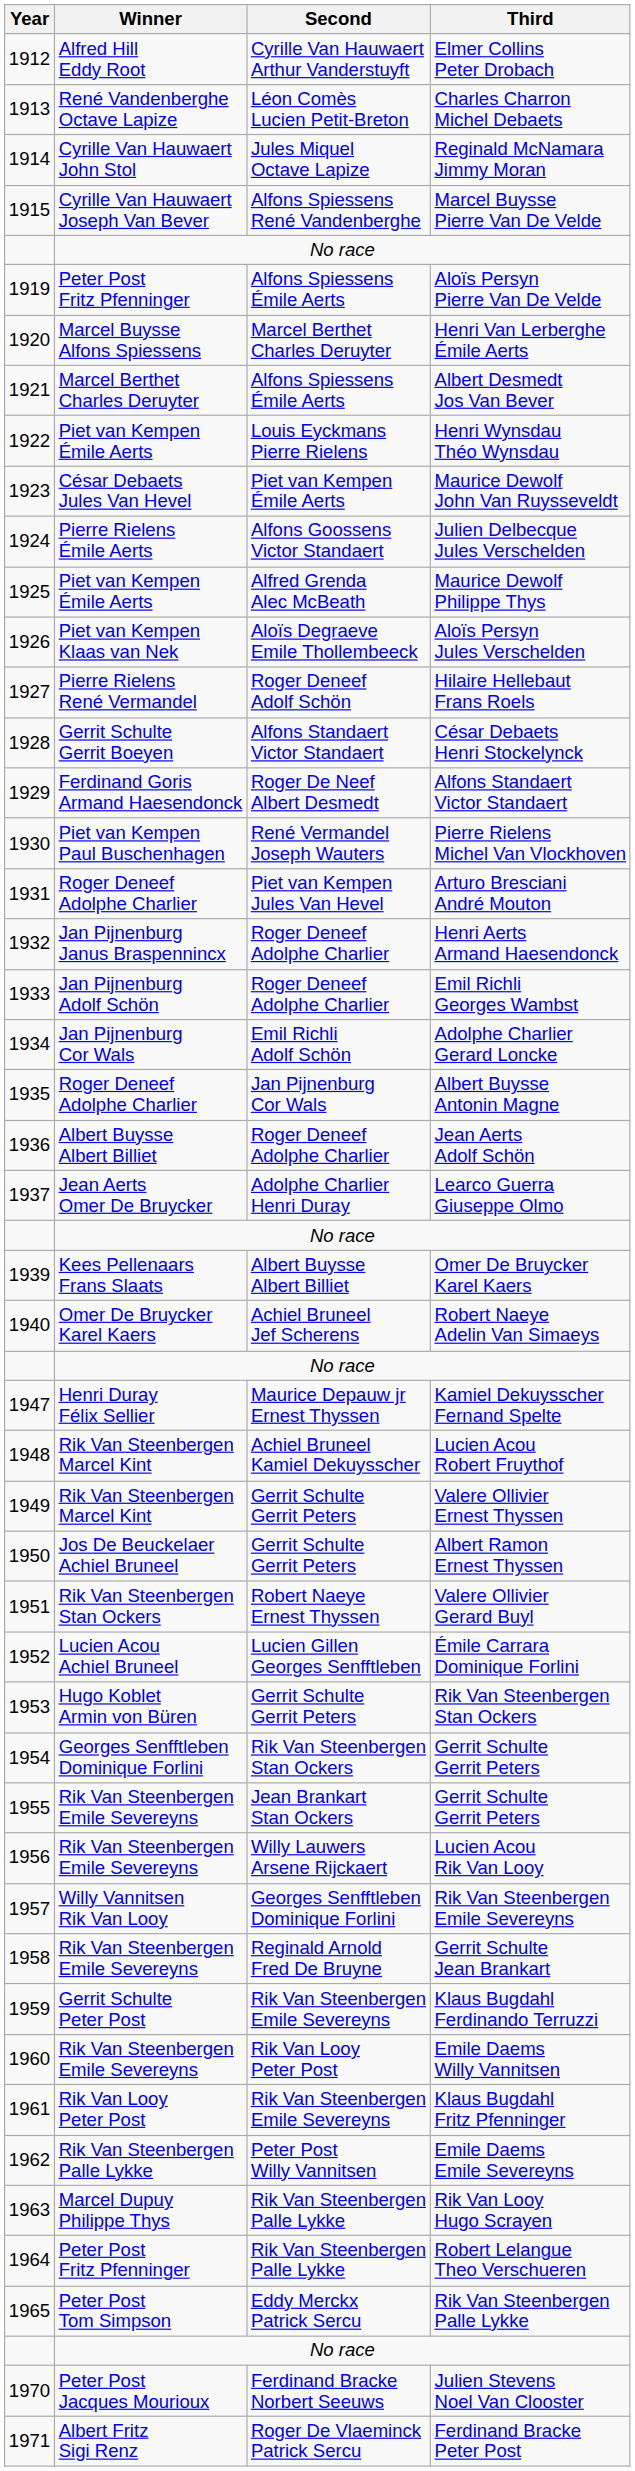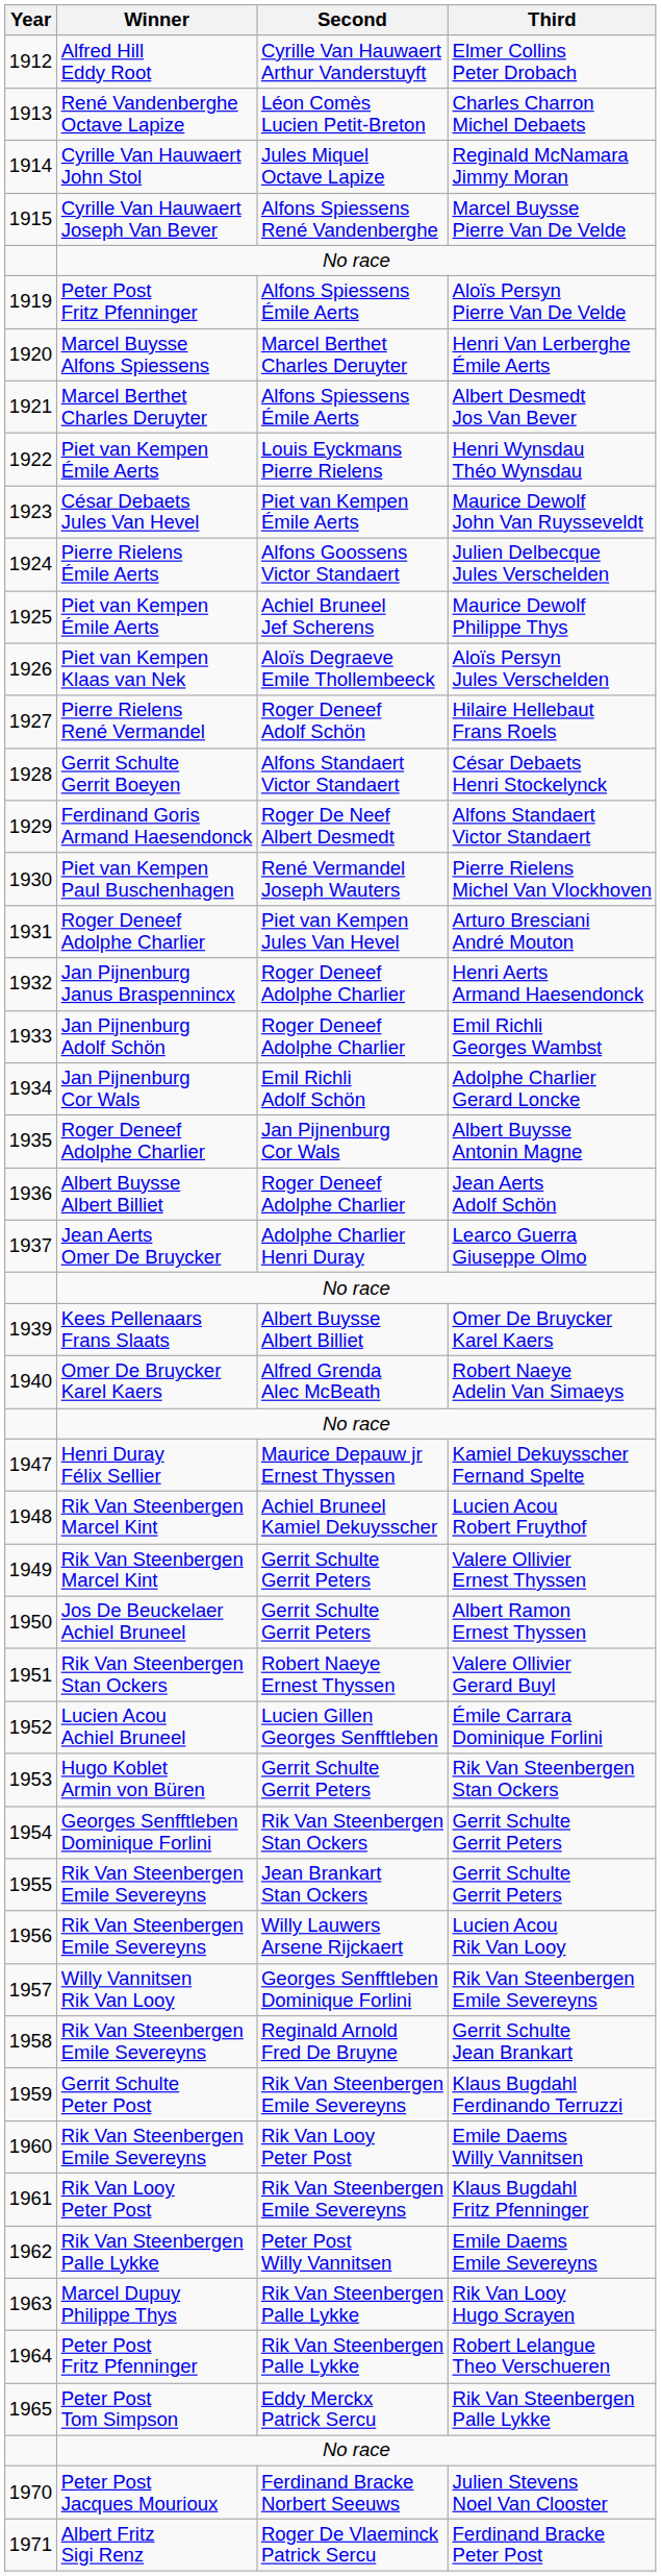 <table class="wikitable">
 <tr>
 <th>Year</th>
 <th>Winner</th>
 <th>Second</th>
 <th>Third</th>
 </tr>
 <tr>
 <td>1912</td>
 <td> <a href='#'>Alfred Hill</a><br> <a href='#'>Eddy Root</a></td>
 <td> <a href='#'>Cyrille Van Hauwaert</a><br> <a href='#'>Arthur Vanderstuyft</a></td>
 <td> <a href='#'>Elmer Collins</a><br> <a href='#'>Peter Drobach</a></td>
 </tr>
 <tr>
 <td>1913</td>
 <td> <a href='#'>René Vandenberghe</a><br> <a href='#'>Octave Lapize</a></td>
 <td> <a href='#'>Léon Comès</a><br> <a href='#'>Lucien Petit-Breton</a></td>
 <td> <a href='#'>Charles Charron</a><br> <a href='#'>Michel Debaets</a></td>
 </tr>
 <tr>
 <td>1914</td>
 <td> <a href='#'>Cyrille Van Hauwaert</a><br> <a href='#'>John Stol</a></td>
 <td> <a href='#'>Jules Miquel</a><br> <a href='#'>Octave Lapize</a></td>
 <td> <a href='#'>Reginald McNamara</a><br> <a href='#'>Jimmy Moran</a></td>
 </tr>
 <tr>
 <td>1915</td>
 <td> <a href='#'>Cyrille Van Hauwaert</a><br> <a href='#'>Joseph Van Bever</a></td>
 <td> <a href='#'>Alfons Spiessens</a><br> <a href='#'>René Vandenberghe</a></td>
 <td> <a href='#'>Marcel Buysse</a><br> <a href='#'>Pierre Van De Velde</a></td>
 </tr>
 <tr>
 <td></td>
 <td colspan="3" align="center"><em>No race</em></td>
 </tr>
 <tr>
 <td>1919</td>
 <td> <a href='#'>Peter Post</a><br> <a href='#'>Fritz Pfenninger</a></td>
 <td> <a href='#'>Alfons Spiessens</a><br> <a href='#'>Émile Aerts</a></td>
 <td> <a href='#'>Aloïs Persyn</a><br> <a href='#'>Pierre Van De Velde</a></td>
 </tr>
 <tr>
 <td>1920</td>
 <td> <a href='#'>Marcel Buysse</a><br> <a href='#'>Alfons Spiessens</a></td>
 <td> <a href='#'>Marcel Berthet</a><br> <a href='#'>Charles Deruyter</a></td>
 <td> <a href='#'>Henri Van Lerberghe</a><br> <a href='#'>Émile Aerts</a></td>
 </tr>
 <tr>
 <td>1921</td>
 <td> <a href='#'>Marcel Berthet</a><br> <a href='#'>Charles Deruyter</a></td>
 <td> <a href='#'>Alfons Spiessens</a><br> <a href='#'>Émile Aerts</a></td>
 <td> <a href='#'>Albert Desmedt</a><br> <a href='#'>Jos Van Bever</a></td>
 </tr>
 <tr>
 <td>1922</td>
 <td> <a href='#'>Piet van Kempen</a><br> <a href='#'>Émile Aerts</a></td>
 <td> <a href='#'>Louis Eyckmans</a><br> <a href='#'>Pierre Rielens</a></td>
 <td> <a href='#'>Henri Wynsdau</a><br> <a href='#'>Théo Wynsdau</a></td>
 </tr>
 <tr>
 <td>1923</td>
 <td> <a href='#'>César Debaets</a><br> <a href='#'>Jules Van Hevel</a></td>
 <td> <a href='#'>Piet van Kempen</a><br> <a href='#'>Émile Aerts</a></td>
 <td> <a href='#'>Maurice Dewolf</a><br> <a href='#'>John Van Ruysseveldt</a></td>
 </tr>
 <tr>
 <td>1924</td>
 <td> <a href='#'>Pierre Rielens</a><br> <a href='#'>Émile Aerts</a></td>
 <td> <a href='#'>Alfons Goossens</a><br> <a href='#'>Victor Standaert</a></td>
 <td> <a href='#'>Julien Delbecque</a><br> <a href='#'>Jules Verschelden</a></td>
 </tr>
 <tr>
 <td>1925</td>
 <td> <a href='#'>Piet van Kempen</a><br> <a href='#'>Émile Aerts</a></td>
-<td> <a href='#'>Alfred Grenda</a><br> <a href='#'>Alec McBeath</a></td>
+<td> <a href='#'>Achiel Bruneel</a><br> <a href='#'>Jef Scherens</a></td>
 <td> <a href='#'>Maurice Dewolf</a><br> <a href='#'>Philippe Thys</a></td>
 </tr>
 <tr>
 <td>1926</td>
 <td> <a href='#'>Piet van Kempen</a><br> <a href='#'>Klaas van Nek</a></td>
 <td> <a href='#'>Aloïs Degraeve</a><br> <a href='#'>Emile Thollembeeck</a></td>
 <td> <a href='#'>Aloïs Persyn</a><br> <a href='#'>Jules Verschelden</a></td>
 </tr>
 <tr>
 <td>1927</td>
 <td> <a href='#'>Pierre Rielens</a><br> <a href='#'>René Vermandel</a></td>
 <td> <a href='#'>Roger Deneef</a><br> <a href='#'>Adolf Schön</a></td>
 <td> <a href='#'>Hilaire Hellebaut</a><br> <a href='#'>Frans Roels</a></td>
 </tr>
 <tr>
 <td>1928</td>
 <td> <a href='#'>Gerrit Schulte</a><br> <a href='#'>Gerrit Boeyen</a></td>
 <td> <a href='#'>Alfons Standaert</a><br> <a href='#'>Victor Standaert</a></td>
 <td> <a href='#'>César Debaets</a><br> <a href='#'>Henri Stockelynck</a></td>
 </tr>
 <tr>
 <td>1929</td>
 <td> <a href='#'>Ferdinand Goris</a><br> <a href='#'>Armand Haesendonck</a></td>
 <td> <a href='#'>Roger De Neef</a><br> <a href='#'>Albert Desmedt</a></td>
 <td> <a href='#'>Alfons Standaert</a><br> <a href='#'>Victor Standaert</a></td>
 </tr>
 <tr>
 <td>1930</td>
 <td> <a href='#'>Piet van Kempen</a><br> <a href='#'>Paul Buschenhagen</a></td>
 <td> <a href='#'>René Vermandel</a><br> <a href='#'>Joseph Wauters</a></td>
 <td> <a href='#'>Pierre Rielens</a><br> <a href='#'>Michel Van Vlockhoven</a></td>
 </tr>
 <tr>
 <td>1931</td>
 <td> <a href='#'>Roger Deneef</a><br> <a href='#'>Adolphe Charlier</a></td>
 <td> <a href='#'>Piet van Kempen</a><br> <a href='#'>Jules Van Hevel</a></td>
 <td> <a href='#'>Arturo Bresciani</a><br> <a href='#'>André Mouton</a></td>
 </tr>
 <tr>
 <td>1932</td>
 <td> <a href='#'>Jan Pijnenburg</a><br> <a href='#'>Janus Braspennincx</a></td>
 <td> <a href='#'>Roger Deneef</a><br> <a href='#'>Adolphe Charlier</a></td>
 <td> <a href='#'>Henri Aerts</a><br> <a href='#'>Armand Haesendonck</a></td>
 </tr>
 <tr>
 <td>1933</td>
 <td> <a href='#'>Jan Pijnenburg</a><br> <a href='#'>Adolf Schön</a></td>
 <td> <a href='#'>Roger Deneef</a><br> <a href='#'>Adolphe Charlier</a></td>
 <td> <a href='#'>Emil Richli</a><br> <a href='#'>Georges Wambst</a></td>
 </tr>
 <tr>
 <td>1934</td>
 <td> <a href='#'>Jan Pijnenburg</a><br> <a href='#'>Cor Wals</a></td>
 <td> <a href='#'>Emil Richli</a><br> <a href='#'>Adolf Schön</a></td>
 <td> <a href='#'>Adolphe Charlier</a><br> <a href='#'>Gerard Loncke</a></td>
 </tr>
 <tr>
 <td>1935</td>
 <td> <a href='#'>Roger Deneef</a><br> <a href='#'>Adolphe Charlier</a></td>
 <td> <a href='#'>Jan Pijnenburg</a><br> <a href='#'>Cor Wals</a></td>
 <td> <a href='#'>Albert Buysse</a><br> <a href='#'>Antonin Magne</a></td>
 </tr>
 <tr>
 <td>1936</td>
 <td> <a href='#'>Albert Buysse</a><br> <a href='#'>Albert Billiet</a></td>
 <td> <a href='#'>Roger Deneef</a><br> <a href='#'>Adolphe Charlier</a></td>
 <td> <a href='#'>Jean Aerts</a><br> <a href='#'>Adolf Schön</a></td>
 </tr>
 <tr>
 <td>1937</td>
 <td> <a href='#'>Jean Aerts</a><br> <a href='#'>Omer De Bruycker</a></td>
 <td> <a href='#'>Adolphe Charlier</a><br> <a href='#'>Henri Duray</a></td>
 <td> <a href='#'>Learco Guerra</a><br> <a href='#'>Giuseppe Olmo</a></td>
 </tr>
 <tr>
 <td></td>
 <td colspan="3" align="center"><em>No race</em></td>
 </tr>
 <tr>
 <td>1939</td>
 <td> <a href='#'>Kees Pellenaars</a><br> <a href='#'>Frans Slaats</a></td>
 <td> <a href='#'>Albert Buysse</a><br> <a href='#'>Albert Billiet</a></td>
 <td> <a href='#'>Omer De Bruycker</a><br> <a href='#'>Karel Kaers</a></td>
 </tr>
 <tr>
 <td>1940</td>
 <td> <a href='#'>Omer De Bruycker</a><br> <a href='#'>Karel Kaers</a></td>
-<td> <a href='#'>Achiel Bruneel</a><br> <a href='#'>Jef Scherens</a></td>
+<td> <a href='#'>Alfred Grenda</a><br> <a href='#'>Alec McBeath</a></td>
 <td> <a href='#'>Robert Naeye</a><br> <a href='#'>Adelin Van Simaeys</a></td>
 </tr>
 <tr>
 <td></td>
 <td colspan="3" align="center"><em>No race</em></td>
 </tr>
 <tr>
 <td>1947</td>
 <td> <a href='#'>Henri Duray</a><br> <a href='#'>Félix Sellier</a></td>
 <td> <a href='#'>Maurice Depauw jr</a><br> <a href='#'>Ernest Thyssen</a></td>
 <td> <a href='#'>Kamiel Dekuysscher</a><br> <a href='#'>Fernand Spelte</a></td>
 </tr>
 <tr>
 <td>1948</td>
 <td> <a href='#'>Rik Van Steenbergen</a><br> <a href='#'>Marcel Kint</a></td>
 <td> <a href='#'>Achiel Bruneel</a><br> <a href='#'>Kamiel Dekuysscher</a></td>
 <td> <a href='#'>Lucien Acou</a><br> <a href='#'>Robert Fruythof</a></td>
 </tr>
 <tr>
 <td>1949</td>
 <td> <a href='#'>Rik Van Steenbergen</a><br> <a href='#'>Marcel Kint</a></td>
 <td> <a href='#'>Gerrit Schulte</a><br> <a href='#'>Gerrit Peters</a></td>
 <td> <a href='#'>Valere Ollivier</a><br> <a href='#'>Ernest Thyssen</a></td>
 </tr>
 <tr>
 <td>1950</td>
 <td> <a href='#'>Jos De Beuckelaer</a><br> <a href='#'>Achiel Bruneel</a></td>
 <td> <a href='#'>Gerrit Schulte</a><br> <a href='#'>Gerrit Peters</a></td>
 <td> <a href='#'>Albert Ramon</a><br> <a href='#'>Ernest Thyssen</a></td>
 </tr>
 <tr>
 <td>1951</td>
 <td> <a href='#'>Rik Van Steenbergen</a><br> <a href='#'>Stan Ockers</a></td>
 <td> <a href='#'>Robert Naeye</a><br> <a href='#'>Ernest Thyssen</a></td>
 <td> <a href='#'>Valere Ollivier</a><br> <a href='#'>Gerard Buyl</a></td>
 </tr>
 <tr>
 <td>1952</td>
 <td> <a href='#'>Lucien Acou</a><br> <a href='#'>Achiel Bruneel</a></td>
 <td> <a href='#'>Lucien Gillen</a><br> <a href='#'>Georges Senfftleben</a></td>
 <td> <a href='#'>Émile Carrara</a><br> <a href='#'>Dominique Forlini</a></td>
 </tr>
 <tr>
 <td>1953</td>
 <td> <a href='#'>Hugo Koblet</a><br> <a href='#'>Armin von Büren</a></td>
 <td> <a href='#'>Gerrit Schulte</a><br> <a href='#'>Gerrit Peters</a></td>
 <td> <a href='#'>Rik Van Steenbergen</a><br> <a href='#'>Stan Ockers</a></td>
 </tr>
 <tr>
 <td>1954</td>
 <td> <a href='#'>Georges Senfftleben</a><br> <a href='#'>Dominique Forlini</a></td>
 <td> <a href='#'>Rik Van Steenbergen</a><br> <a href='#'>Stan Ockers</a></td>
 <td> <a href='#'>Gerrit Schulte</a><br> <a href='#'>Gerrit Peters</a></td>
 </tr>
 <tr>
 <td>1955</td>
 <td> <a href='#'>Rik Van Steenbergen</a><br> <a href='#'>Emile Severeyns</a></td>
 <td> <a href='#'>Jean Brankart</a><br> <a href='#'>Stan Ockers</a></td>
 <td> <a href='#'>Gerrit Schulte</a><br> <a href='#'>Gerrit Peters</a></td>
 </tr>
 <tr>
 <td>1956</td>
 <td> <a href='#'>Rik Van Steenbergen</a><br> <a href='#'>Emile Severeyns</a></td>
 <td> <a href='#'>Willy Lauwers</a><br> <a href='#'>Arsene Rijckaert</a></td>
 <td> <a href='#'>Lucien Acou</a><br> <a href='#'>Rik Van Looy</a></td>
 </tr>
 <tr>
 <td>1957</td>
 <td> <a href='#'>Willy Vannitsen</a><br> <a href='#'>Rik Van Looy</a></td>
 <td> <a href='#'>Georges Senfftleben</a><br> <a href='#'>Dominique Forlini</a></td>
 <td> <a href='#'>Rik Van Steenbergen</a><br> <a href='#'>Emile Severeyns</a></td>
 </tr>
 <tr>
 <td>1958</td>
 <td> <a href='#'>Rik Van Steenbergen</a><br> <a href='#'>Emile Severeyns</a></td>
 <td> <a href='#'>Reginald Arnold</a><br> <a href='#'>Fred De Bruyne</a></td>
 <td> <a href='#'>Gerrit Schulte</a><br> <a href='#'>Jean Brankart</a></td>
 </tr>
 <tr>
 <td>1959</td>
 <td> <a href='#'>Gerrit Schulte</a><br> <a href='#'>Peter Post</a></td>
 <td> <a href='#'>Rik Van Steenbergen</a><br> <a href='#'>Emile Severeyns</a></td>
 <td> <a href='#'>Klaus Bugdahl</a><br> <a href='#'>Ferdinando Terruzzi</a></td>
 </tr>
 <tr>
 <td>1960</td>
 <td> <a href='#'>Rik Van Steenbergen</a><br> <a href='#'>Emile Severeyns</a></td>
 <td> <a href='#'>Rik Van Looy</a><br> <a href='#'>Peter Post</a></td>
 <td> <a href='#'>Emile Daems</a><br> <a href='#'>Willy Vannitsen</a></td>
 </tr>
 <tr>
 <td>1961</td>
 <td> <a href='#'>Rik Van Looy</a><br> <a href='#'>Peter Post</a></td>
 <td> <a href='#'>Rik Van Steenbergen</a><br> <a href='#'>Emile Severeyns</a></td>
 <td> <a href='#'>Klaus Bugdahl</a><br> <a href='#'>Fritz Pfenninger</a></td>
 </tr>
 <tr>
 <td>1962</td>
 <td> <a href='#'>Rik Van Steenbergen</a><br> <a href='#'>Palle Lykke</a></td>
 <td> <a href='#'>Peter Post</a><br> <a href='#'>Willy Vannitsen</a></td>
 <td> <a href='#'>Emile Daems</a><br> <a href='#'>Emile Severeyns</a></td>
 </tr>
 <tr>
 <td>1963</td>
 <td> <a href='#'>Marcel Dupuy</a><br> <a href='#'>Philippe Thys</a></td>
 <td> <a href='#'>Rik Van Steenbergen</a><br> <a href='#'>Palle Lykke</a></td>
 <td> <a href='#'>Rik Van Looy</a><br> <a href='#'>Hugo Scrayen</a></td>
 </tr>
 <tr>
 <td>1964</td>
 <td> <a href='#'>Peter Post</a><br> <a href='#'>Fritz Pfenninger</a></td>
 <td> <a href='#'>Rik Van Steenbergen</a><br> <a href='#'>Palle Lykke</a></td>
 <td> <a href='#'>Robert Lelangue</a><br> <a href='#'>Theo Verschueren</a></td>
 </tr>
 <tr>
 <td>1965</td>
 <td> <a href='#'>Peter Post</a><br> <a href='#'>Tom Simpson</a></td>
 <td> <a href='#'>Eddy Merckx</a><br> <a href='#'>Patrick Sercu</a></td>
 <td> <a href='#'>Rik Van Steenbergen</a><br> <a href='#'>Palle Lykke</a></td>
 </tr>
 <tr>
 <td></td>
 <td colspan="3" align="center"><em>No race</em></td>
 </tr>
 <tr>
 <td>1970</td>
 <td> <a href='#'>Peter Post</a><br> <a href='#'>Jacques Mourioux</a></td>
 <td> <a href='#'>Ferdinand Bracke</a><br> <a href='#'>Norbert Seeuws</a></td>
 <td> <a href='#'>Julien Stevens</a><br> <a href='#'>Noel Van Clooster</a></td>
 </tr>
 <tr>
 <td>1971</td>
 <td> <a href='#'>Albert Fritz</a><br> <a href='#'>Sigi Renz</a></td>
 <td> <a href='#'>Roger De Vlaeminck</a><br> <a href='#'>Patrick Sercu</a></td>
 <td> <a href='#'>Ferdinand Bracke</a><br> <a href='#'>Peter Post</a></td>
 </tr>
 </table>
